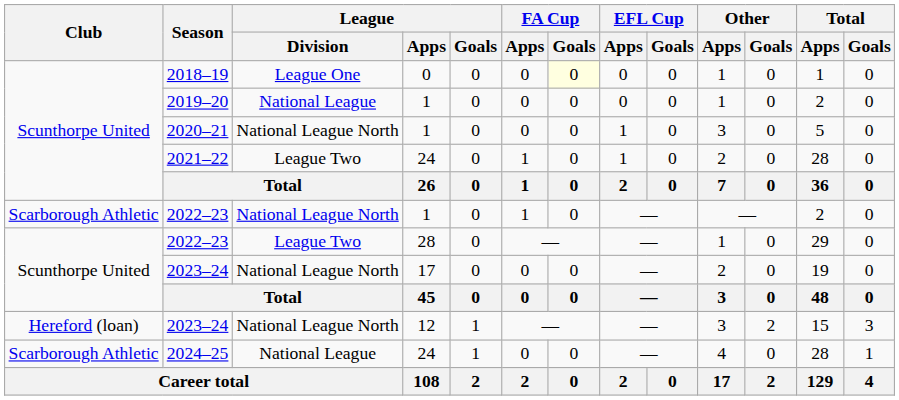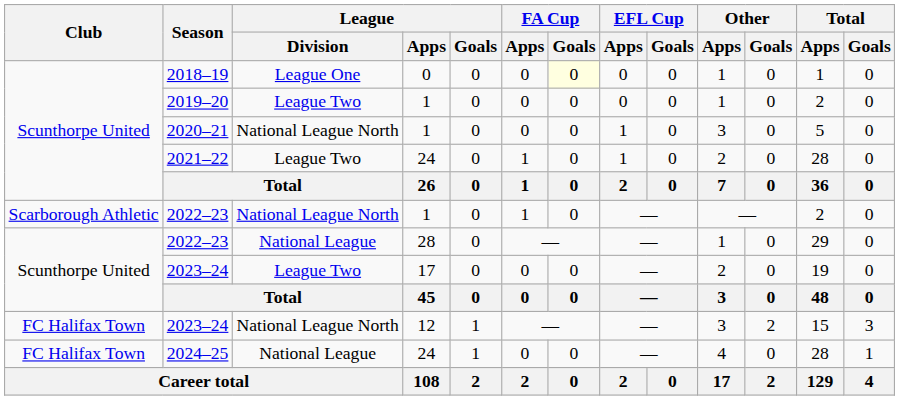 <table class="wikitable" style="text-align: center">
 <tr>
 <th rowspan="2">Club</th>
 <th rowspan="2">Season</th>
 <th colspan="3">League</th>
 <th colspan="2"><a href='#'>FA Cup</a></th>
 <th colspan="2"><a href='#'>EFL Cup</a></th>
 <th colspan="2">Other</th>
 <th colspan="2">Total</th>
 </tr>
 <tr>
 <th>Division</th>
 <th>Apps</th>
 <th>Goals</th>
 <th>Apps</th>
 <th>Goals</th>
 <th>Apps</th>
 <th>Goals</th>
 <th>Apps</th>
 <th>Goals</th>
 <th>Apps</th>
 <th>Goals</th>
 </tr>
 <tr>
 <td rowspan="5"><a href='#'>Scunthorpe United</a></td>
 <td><a href='#'>2018–19</a></td>
 <td><a href='#'>League One</a></td>
 <td>0</td>
 <td>0</td>
 <td>0</td>
 <td style="background: lightyellow;">0</td>
 <td>0</td>
 <td>0</td>
 <td>1</td>
 <td>0</td>
 <td>1</td>
 <td>0</td>
 </tr>
 <tr>
 <td><a href='#'>2019–20</a></td>
-<td><a href='#'>National League</a></td>
+<td><a href='#'>League Two</a></td>
 <td>1</td>
 <td>0</td>
 <td>0</td>
 <td>0</td>
 <td>0</td>
 <td>0</td>
 <td>1</td>
 <td>0</td>
 <td>2</td>
 <td>0</td>
 </tr>
 <tr>
 <td><a href='#'>2020–21</a></td>
 <td>National League North</td>
 <td>1</td>
 <td>0</td>
 <td>0</td>
 <td>0</td>
 <td>1</td>
 <td>0</td>
 <td>3</td>
 <td>0</td>
 <td>5</td>
 <td>0</td>
 </tr>
 <tr>
 <td><a href='#'>2021–22</a></td>
 <td>League Two</td>
 <td>24</td>
 <td>0</td>
 <td>1</td>
 <td>0</td>
 <td>1</td>
 <td>0</td>
 <td>2</td>
 <td>0</td>
 <td>28</td>
 <td>0</td>
 </tr>
 <tr>
 <th colspan="2">Total</th>
 <th>26</th>
 <th>0</th>
 <th>1</th>
 <th>0</th>
 <th>2</th>
 <th>0</th>
 <th>7</th>
 <th>0</th>
 <th>36</th>
 <th>0</th>
 </tr>
 <tr>
 <td><a href='#'>Scarborough Athletic</a></td>
 <td><a href='#'>2022–23</a></td>
 <td><a href='#'>National League North</a></td>
 <td>1</td>
 <td>0</td>
 <td>1</td>
 <td>0</td>
 <td colspan="2">—</td>
 <td colspan="2">—</td>
 <td>2</td>
 <td>0</td>
 </tr>
 <tr>
 <td rowspan="3">Scunthorpe United</td>
 <td><a href='#'>2022–23</a></td>
-<td><a href='#'>League Two</a></td>
+<td><a href='#'>National League</a></td>
 <td>28</td>
 <td>0</td>
 <td colspan="2">—</td>
 <td colspan="2">—</td>
 <td>1</td>
 <td>0</td>
 <td>29</td>
 <td>0</td>
 </tr>
 <tr>
 <td><a href='#'>2023–24</a></td>
-<td>National League North</td>
+<td><a href='#'>League Two</a></td>
 <td>17</td>
 <td>0</td>
 <td>0</td>
 <td>0</td>
 <td colspan="2">—</td>
 <td>2</td>
 <td>0</td>
 <td>19</td>
 <td>0</td>
 </tr>
 <tr>
 <th colspan="2">Total</th>
 <th>45</th>
 <th>0</th>
 <th>0</th>
 <th>0</th>
 <th colspan="2">—</th>
 <th>3</th>
 <th>0</th>
 <th>48</th>
 <th>0</th>
 </tr>
 <tr>
-<td><a href='#'>Hereford</a> (loan)</td>
+<td><a href='#'>FC Halifax Town</a></td>
 <td><a href='#'>2023–24</a></td>
 <td>National League North</td>
 <td>12</td>
 <td>1</td>
 <td colspan="2">—</td>
 <td colspan="2">—</td>
 <td>3</td>
 <td>2</td>
 <td>15</td>
 <td>3</td>
 </tr>
 <tr>
-<td><a href='#'>Scarborough Athletic</a></td>
+<td><a href='#'>FC Halifax Town</a></td>
 <td><a href='#'>2024–25</a></td>
 <td>National League</td>
 <td>24</td>
 <td>1</td>
 <td>0</td>
 <td>0</td>
 <td colspan="2">—</td>
 <td>4</td>
 <td>0</td>
 <td>28</td>
 <td>1</td>
 </tr>
 <tr>
 <th colspan="3">Career total</th>
 <th>108</th>
 <th>2</th>
 <th>2</th>
 <th>0</th>
 <th>2</th>
 <th>0</th>
 <th>17</th>
 <th>2</th>
 <th>129</th>
 <th>4</th>
 </tr>
 </table>
